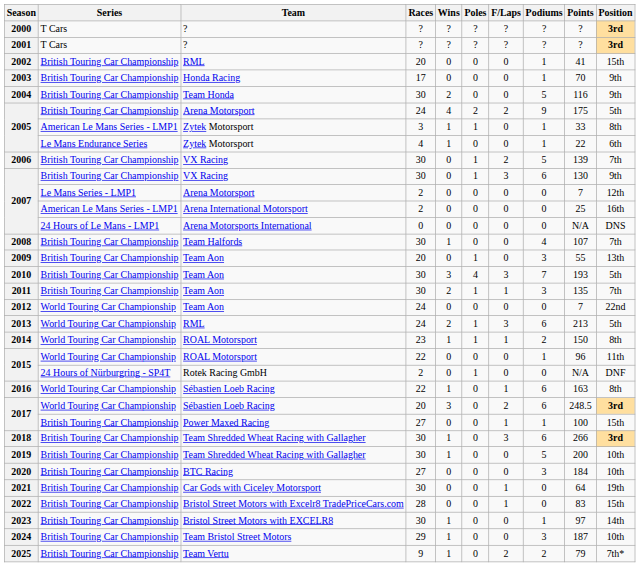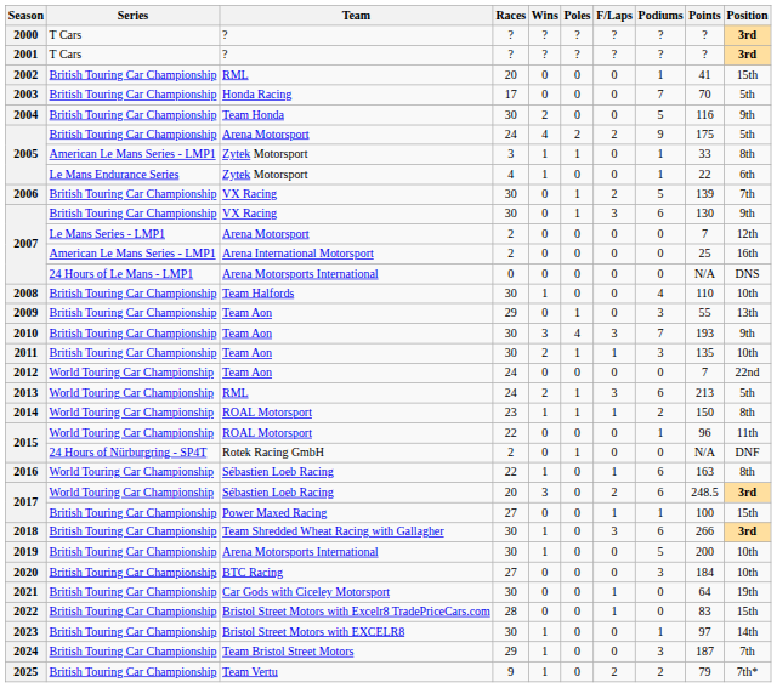 <table class="wikitable" style="font-size: 90%; text-align:center">
 <tr>
 <th>Season</th>
 <th>Series</th>
 <th>Team</th>
 <th>Races</th>
 <th>Wins</th>
 <th>Poles</th>
 <th>F/Laps</th>
 <th>Podiums</th>
 <th>Points</th>
 <th>Position</th>
 </tr>
 <tr>
 <th>2000</th>
 <td align="left">T Cars</td>
 <td align="left">?</td>
 <td>?</td>
 <td>?</td>
 <td>?</td>
 <td>?</td>
 <td>?</td>
 <td>?</td>
 <td style="background:#FFDF9F;"><strong>3rd</strong></td>
 </tr>
 <tr>
 <th>2001</th>
 <td align="left">T Cars</td>
 <td align="left">?</td>
 <td>?</td>
 <td>?</td>
 <td>?</td>
 <td>?</td>
 <td>?</td>
 <td>?</td>
 <td style="background:#FFDF9F;"><strong>3rd</strong></td>
 </tr>
 <tr>
 <th>2002</th>
 <td align="left"><a href='#'>British Touring Car Championship</a></td>
 <td align="left"><a href='#'>RML</a></td>
 <td>20</td>
 <td>0</td>
 <td>0</td>
 <td>0</td>
 <td>1</td>
 <td>41</td>
 <td>15th</td>
 </tr>
 <tr>
 <th>2003</th>
 <td align="left"><a href='#'>British Touring Car Championship</a></td>
 <td align="left"><a href='#'>Honda Racing</a></td>
 <td>17</td>
 <td>0</td>
 <td>0</td>
 <td>0</td>
-<td>1</td>
+<td>7</td>
 <td>70</td>
-<td>9th</td>
+<td>5th</td>
 </tr>
 <tr>
 <th>2004</th>
 <td align="left"><a href='#'>British Touring Car Championship</a></td>
 <td align="left"><a href='#'>Team Honda</a></td>
 <td>30</td>
 <td>2</td>
 <td>0</td>
 <td>0</td>
 <td>5</td>
 <td>116</td>
 <td>9th</td>
 </tr>
 <tr>
 <th rowspan="3">2005</th>
 <td align="left"><a href='#'>British Touring Car Championship</a></td>
 <td align="left"><a href='#'>Arena Motorsport</a></td>
 <td>24</td>
 <td>4</td>
 <td>2</td>
 <td>2</td>
 <td>9</td>
 <td>175</td>
 <td>5th</td>
 </tr>
 <tr>
 <td align="left"><a href='#'>American Le Mans Series - LMP1</a></td>
 <td align="left"><a href='#'>Zytek</a> Motorsport</td>
 <td>3</td>
 <td>1</td>
 <td>1</td>
 <td>0</td>
 <td>1</td>
 <td>33</td>
 <td>8th</td>
 </tr>
 <tr>
 <td align="left"><a href='#'>Le Mans Endurance Series</a></td>
 <td align="left"><a href='#'>Zytek</a> Motorsport</td>
 <td>4</td>
 <td>1</td>
 <td>0</td>
 <td>0</td>
 <td>1</td>
 <td>22</td>
 <td>6th</td>
 </tr>
 <tr>
 <th>2006</th>
 <td align="left"><a href='#'>British Touring Car Championship</a></td>
 <td align="left"><a href='#'>VX Racing</a></td>
 <td>30</td>
 <td>0</td>
 <td>1</td>
 <td>2</td>
 <td>5</td>
 <td>139</td>
 <td>7th</td>
 </tr>
 <tr>
 <th rowspan="4">2007</th>
 <td><a href='#'>British Touring Car Championship</a></td>
 <td align="left"><a href='#'>VX Racing</a></td>
 <td>30</td>
 <td>0</td>
 <td>1</td>
 <td>3</td>
 <td>6</td>
 <td>130</td>
 <td>9th</td>
 </tr>
 <tr>
 <td align="left"><a href='#'>Le Mans Series - LMP1</a></td>
 <td align="left"><a href='#'>Arena Motorsport</a></td>
 <td>2</td>
 <td>0</td>
 <td>0</td>
 <td>0</td>
 <td>0</td>
 <td>7</td>
 <td>12th</td>
 </tr>
 <tr>
 <td align="left"><a href='#'>American Le Mans Series - LMP1</a></td>
 <td align="left"><a href='#'>Arena International Motorsport</a></td>
 <td>2</td>
 <td>0</td>
 <td>0</td>
 <td>0</td>
 <td>0</td>
 <td>25</td>
 <td>16th</td>
 </tr>
 <tr>
 <td align="left"><a href='#'>24 Hours of Le Mans - LMP1</a></td>
 <td align="left"><a href='#'>Arena Motorsports International</a></td>
 <td>0</td>
 <td>0</td>
 <td>0</td>
 <td>0</td>
 <td>0</td>
 <td>N/A</td>
 <td>DNS</td>
 </tr>
 <tr>
 <th>2008</th>
 <td align="left"><a href='#'>British Touring Car Championship</a></td>
 <td align="left"><a href='#'>Team Halfords</a></td>
 <td>30</td>
 <td>1</td>
 <td>0</td>
 <td>0</td>
 <td>4</td>
-<td>107</td>
-<td>7th</td>
+<td>110</td>
+<td>10th</td>
 </tr>
 <tr>
 <th>2009</th>
 <td><a href='#'>British Touring Car Championship</a></td>
 <td align="left"><a href='#'>Team Aon</a></td>
-<td>20</td>
+<td>29</td>
 <td>0</td>
 <td>1</td>
 <td>0</td>
 <td>3</td>
 <td>55</td>
 <td>13th</td>
 </tr>
 <tr>
 <th>2010</th>
 <td align="left"><a href='#'>British Touring Car Championship</a></td>
 <td align="left"><a href='#'>Team Aon</a></td>
 <td>30</td>
 <td>3</td>
 <td>4</td>
 <td>3</td>
 <td>7</td>
 <td>193</td>
-<td>5th</td>
+<td>9th</td>
 </tr>
 <tr>
 <th>2011</th>
 <td align="left"><a href='#'>British Touring Car Championship</a></td>
 <td align="left"><a href='#'>Team Aon</a></td>
 <td>30</td>
 <td>2</td>
 <td>1</td>
 <td>1</td>
 <td>3</td>
 <td>135</td>
-<td>7th</td>
+<td>10th</td>
 </tr>
 <tr>
 <th>2012</th>
 <td align="left"><a href='#'>World Touring Car Championship</a></td>
 <td align="left"><a href='#'>Team Aon</a></td>
 <td>24</td>
 <td>0</td>
 <td>0</td>
 <td>0</td>
 <td>0</td>
 <td>7</td>
 <td>22nd</td>
 </tr>
 <tr>
 <th>2013</th>
 <td align="left"><a href='#'>World Touring Car Championship</a></td>
 <td align="left"><a href='#'>RML</a></td>
 <td>24</td>
 <td>2</td>
 <td>1</td>
 <td>3</td>
 <td>6</td>
 <td>213</td>
 <td>5th</td>
 </tr>
 <tr>
 <th>2014</th>
 <td align="left"><a href='#'>World Touring Car Championship</a></td>
 <td align="left"><a href='#'>ROAL Motorsport</a></td>
 <td>23</td>
 <td>1</td>
 <td>1</td>
 <td>1</td>
 <td>2</td>
 <td>150</td>
 <td>8th</td>
 </tr>
 <tr>
 <th rowspan="2">2015</th>
 <td align="left"><a href='#'>World Touring Car Championship</a></td>
 <td align="left"><a href='#'>ROAL Motorsport</a></td>
 <td>22</td>
 <td>0</td>
 <td>0</td>
 <td>0</td>
 <td>1</td>
 <td>96</td>
 <td>11th</td>
 </tr>
 <tr>
 <td align="left"><a href='#'>24 Hours of Nürburgring - SP4T</a></td>
 <td align="left">Rotek Racing GmbH</td>
 <td>2</td>
 <td>0</td>
 <td>1</td>
 <td>0</td>
 <td>0</td>
 <td>N/A</td>
 <td>DNF</td>
 </tr>
 <tr>
 <th>2016</th>
 <td align="left"><a href='#'>World Touring Car Championship</a></td>
 <td align="left"><a href='#'>Sébastien Loeb Racing</a></td>
 <td>22</td>
 <td>1</td>
 <td>0</td>
 <td>1</td>
 <td>6</td>
 <td>163</td>
 <td>8th</td>
 </tr>
 <tr>
 <th rowspan="2">2017</th>
 <td align="left"><a href='#'>World Touring Car Championship</a></td>
 <td align="left"><a href='#'>Sébastien Loeb Racing</a></td>
 <td>20</td>
 <td>3</td>
 <td>0</td>
 <td>2</td>
 <td>6</td>
 <td>248.5</td>
 <td style="background:#FFDF9F;"><strong>3rd</strong></td>
 </tr>
 <tr>
 <td align="left"><a href='#'>British Touring Car Championship</a></td>
 <td align="left"><a href='#'>Power Maxed Racing</a></td>
 <td>27</td>
 <td>0</td>
 <td>0</td>
 <td>1</td>
 <td>1</td>
 <td>100</td>
 <td>15th</td>
 </tr>
 <tr>
 <th>2018</th>
 <td align="left"><a href='#'>British Touring Car Championship</a></td>
 <td align="left"><a href='#'>Team Shredded Wheat Racing with Gallagher</a></td>
 <td>30</td>
 <td>1</td>
 <td>0</td>
 <td>3</td>
 <td>6</td>
 <td>266</td>
 <td style="background:#FFDF9F;"><strong>3rd</strong></td>
 </tr>
 <tr>
 <th>2019</th>
 <td align="left"><a href='#'>British Touring Car Championship</a></td>
-<td align="left"><a href='#'>Team Shredded Wheat Racing with Gallagher</a></td>
+<td align="left"><a href='#'>Arena Motorsports International</a></td>
 <td>30</td>
 <td>1</td>
 <td>0</td>
 <td>0</td>
 <td>5</td>
 <td>200</td>
 <td>10th</td>
 </tr>
 <tr>
 <th>2020</th>
 <td align="left"><a href='#'>British Touring Car Championship</a></td>
 <td align="left"><a href='#'>BTC Racing</a></td>
 <td>27</td>
 <td>0</td>
 <td>0</td>
 <td>0</td>
 <td>3</td>
 <td>184</td>
 <td>10th</td>
 </tr>
 <tr>
 <th>2021</th>
 <td align="left"><a href='#'>British Touring Car Championship</a></td>
 <td align="left"><a href='#'>Car Gods with Ciceley Motorsport</a></td>
 <td>30</td>
 <td>0</td>
 <td>0</td>
 <td>1</td>
 <td>0</td>
 <td>64</td>
 <td>19th</td>
 </tr>
 <tr>
 <th>2022</th>
 <td align="left"><a href='#'>British Touring Car Championship</a></td>
 <td align="left"><a href='#'>Bristol Street Motors with Excelr8 TradePriceCars.com</a></td>
 <td>28</td>
 <td>0</td>
 <td>0</td>
 <td>1</td>
 <td>0</td>
 <td>83</td>
 <td>15th</td>
 </tr>
 <tr>
 <th>2023</th>
 <td align="left"><a href='#'>British Touring Car Championship</a></td>
 <td align="left"><a href='#'>Bristol Street Motors with EXCELR8</a></td>
 <td>30</td>
 <td>1</td>
 <td>0</td>
 <td>0</td>
 <td>1</td>
 <td>97</td>
 <td>14th</td>
 </tr>
 <tr>
 <th>2024</th>
 <td align=left><a href='#'>British Touring Car Championship</a></td>
 <td align=left><a href='#'>Team Bristol Street Motors</a></td>
 <td>29</td>
 <td>1</td>
 <td>0</td>
 <td>0</td>
 <td>3</td>
 <td>187</td>
-<td>10th</td>
+<td>7th</td>
 </tr>
 <tr>
 <th>2025</th>
 <td align=left><a href='#'>British Touring Car Championship</a></td>
 <td align=left><a href='#'>Team Vertu</a></td>
 <td>9</td>
 <td>1</td>
 <td>0</td>
 <td>2</td>
 <td>2</td>
 <td>79</td>
 <td>7th*</td>
 </tr>
 </table>
